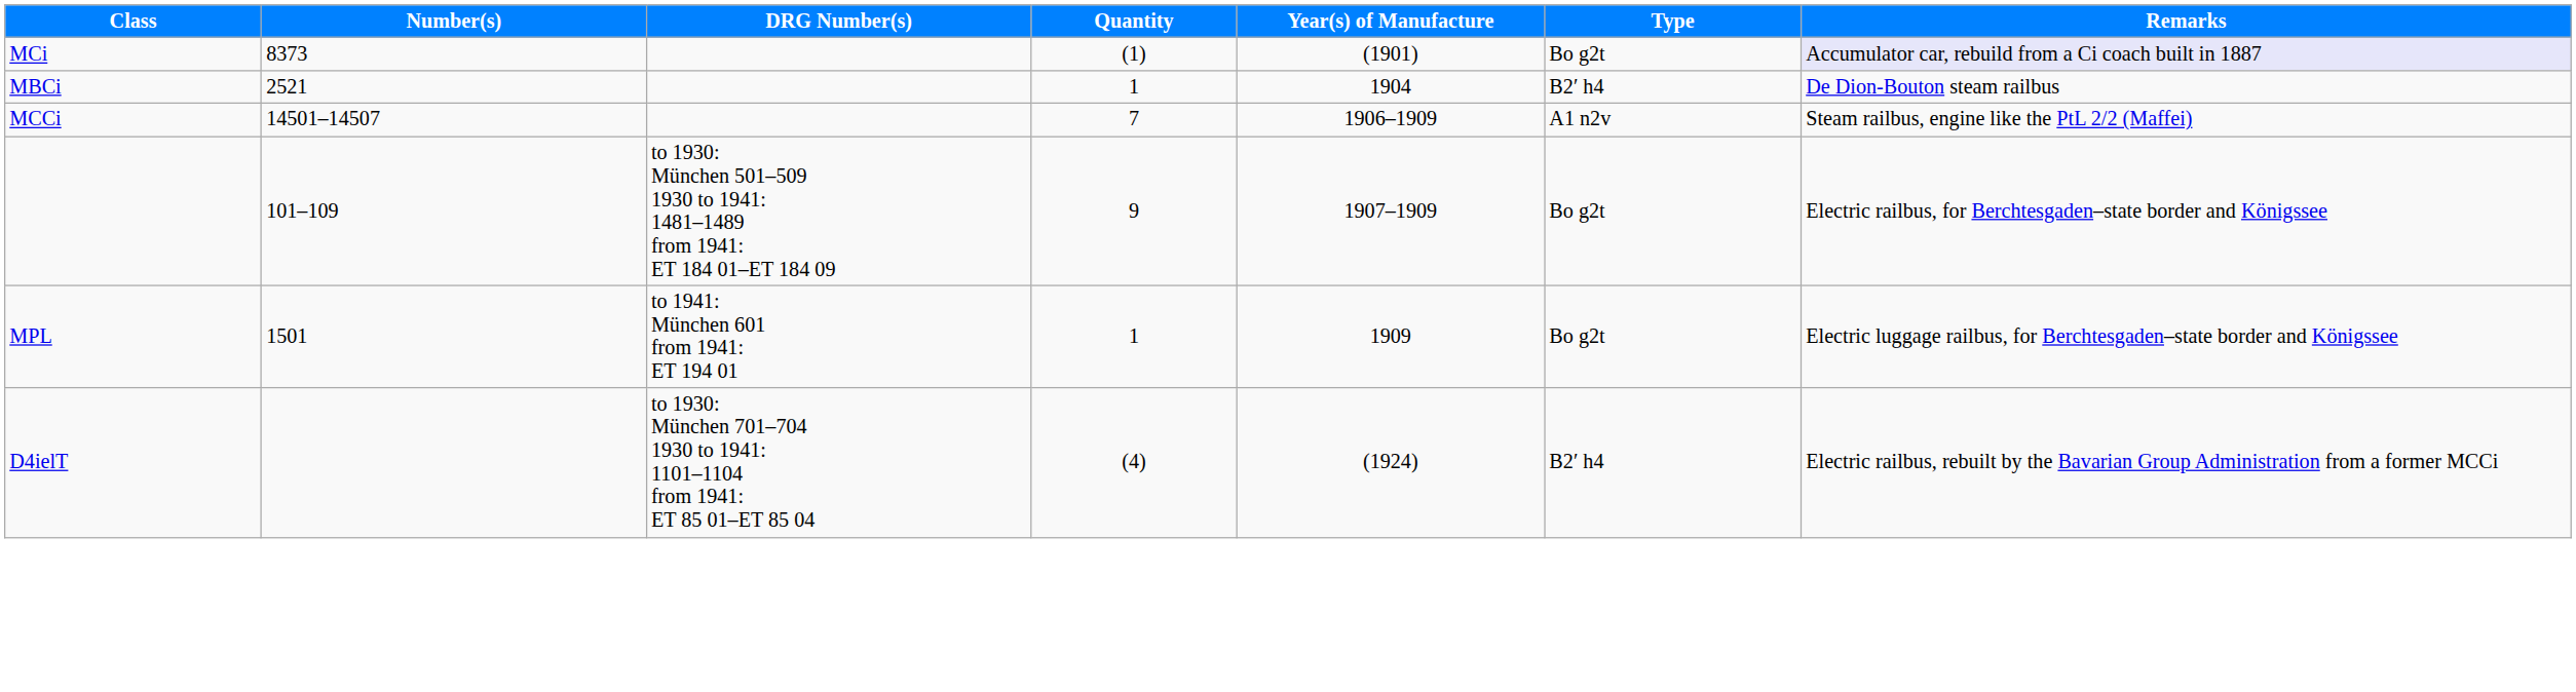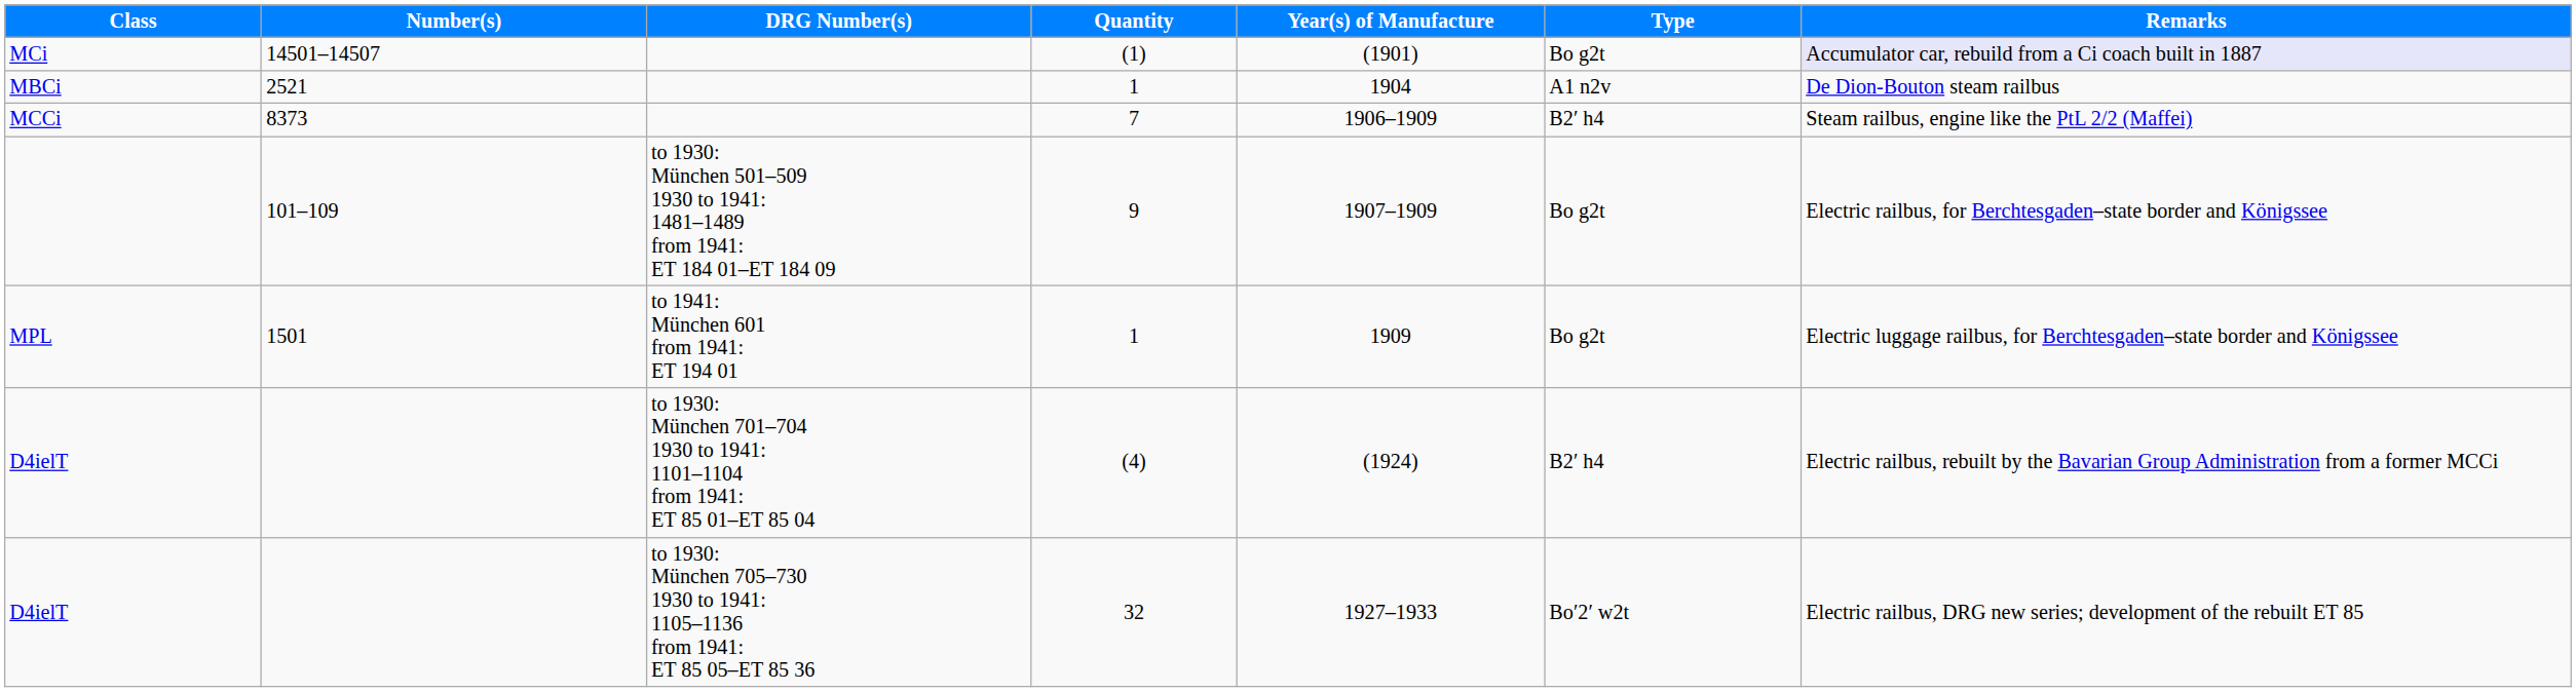 <table class="wikitable" style="width:100%;">
 <tr>
 <th style="color:#fff; background:#0081ff; width:10%;">Class</th>
 <th style="color:#fff; background:#0081ff; width:15%;">Number(s)</th>
 <th style="color:#fff; background:#0081ff; width:15%;">DRG Number(s)</th>
 <th style="color:#fff; background:#0081ff; width:8%;">Quantity</th>
 <th style="color:#fff; background:#0081ff; width:12%;">Year(s) of Manufacture</th>
 <th style="color:#fff; background:#0081ff; width:10%;">Type</th>
 <th style="color:#fff; background:#0081ff; width:30%;">Remarks</th>
 </tr>
 <tr>
 <td><a href='#'>MCi</a></td>
-<td>8373</td>
+<td>14501–14507</td>
 <td></td>
 <td style="text-align:center;">(1)</td>
 <td style="text-align:center;">(1901)</td>
 <td>Bo g2t</td>
 <td style="background: lavender;">Accumulator car, rebuild from a Ci coach built in 1887</td>
 </tr>
 <tr>
 <td><a href='#'>MBCi</a></td>
 <td>2521</td>
 <td></td>
 <td style="text-align:center;">1</td>
 <td style="text-align:center;">1904</td>
-<td>B2′ h4</td>
+<td>A1 n2v</td>
 <td><a href='#'>De Dion-Bouton</a> steam railbus</td>
 </tr>
 <tr>
 <td><a href='#'>MCCi</a></td>
-<td>14501–14507</td>
+<td>8373</td>
 <td></td>
 <td style="text-align:center;">7</td>
 <td style="text-align:center;">1906–1909</td>
-<td>A1 n2v</td>
+<td>B2′ h4</td>
 <td>Steam railbus, engine like the <a href='#'>PtL 2/2 (Maffei)</a></td>
 </tr>
 <tr>
 <td></td>
 <td>101–109</td>
 <td>to 1930: <br>München 501–509 <br>1930 to 1941: <br>1481–1489 <br>from 1941: <br>ET 184 01–ET 184 09</td>
 <td style="text-align:center;">9</td>
 <td style="text-align:center;">1907–1909</td>
 <td>Bo g2t</td>
 <td>Electric railbus, for <a href='#'>Berchtesgaden</a>–state border and <a href='#'>Königssee</a></td>
 </tr>
 <tr>
 <td><a href='#'>MPL</a></td>
 <td>1501</td>
 <td>to 1941: <br>München 601 <br>from 1941: <br>ET 194 01</td>
 <td style="text-align:center;">1</td>
 <td style="text-align:center;">1909</td>
 <td>Bo g2t</td>
 <td>Electric luggage railbus, for <a href='#'>Berchtesgaden</a>–state border and <a href='#'>Königssee</a></td>
 </tr>
 <tr>
 <td><a href='#'>D4ielT</a></td>
 <td></td>
 <td>to 1930: <br>München 701–704 <br>1930 to 1941: <br>1101–1104 <br>from 1941: <br>ET 85 01–ET 85 04</td>
 <td style="text-align:center;">(4)</td>
 <td style="text-align:center;">(1924)</td>
 <td>B2′ h4</td>
 <td>Electric railbus, rebuilt by the <a href='#'>Bavarian Group Administration</a> from a former MCCi</td>
 </tr>
+<tr>
+<td><a href='#'>D4ielT</a></td>
+<td></td>
+<td>to 1930: <br>München 705–730 <br>1930 to 1941: <br>1105–1136 <br>from 1941: <br>ET 85 05–ET 85 36</td>
+<td style="text-align:center;">32</td>
+<td style="text-align:center;">1927–1933</td>
+<td>Bo′2′ w2t</td>
+<td>Electric railbus, DRG new series; development of the rebuilt ET 85</td>
+</tr>
 </table>
